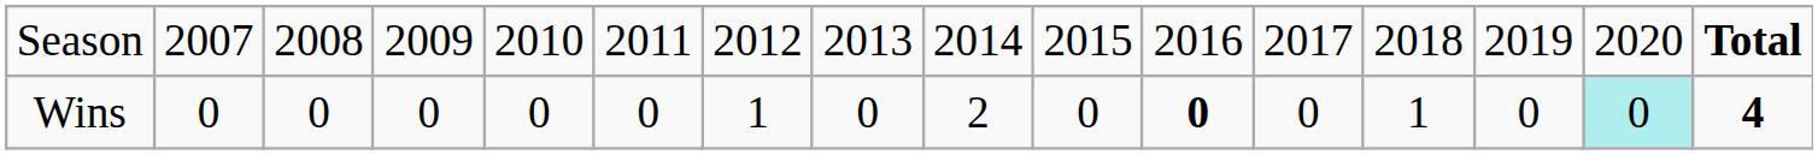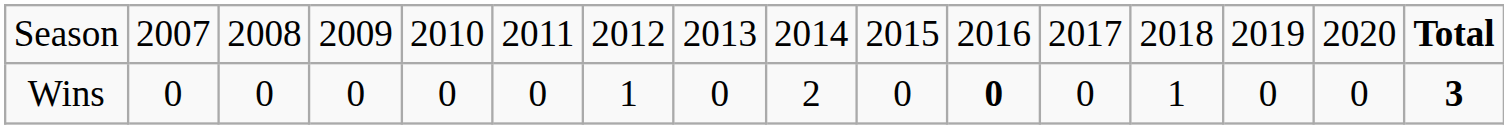 <table class="wikitable sortable">
 <tr>
 <td>Season</td>
 <td>2007</td>
 <td>2008</td>
 <td>2009</td>
 <td>2010</td>
 <td>2011</td>
 <td>2012</td>
 <td>2013</td>
 <td>2014</td>
 <td>2015</td>
 <td>2016</td>
 <td>2017</td>
 <td>2018</td>
 <td>2019</td>
 <td>2020</td>
 <td><strong>Total</strong></td>
 </tr>
 <tr align=center>
 <td>Wins</td>
 <td>0</td>
 <td>0</td>
 <td>0</td>
 <td>0</td>
 <td>0</td>
 <td>1</td>
 <td>0</td>
 <td>2</td>
 <td>0</td>
 <td><strong>0</strong></td>
 <td>0</td>
 <td>1</td>
 <td>0</td>
-<td style="background: paleturquoise;">0</td>
-<td><strong>4</strong></td>
+<td>0</td>
+<td><strong>3</strong></td>
 </tr>
 </table>
